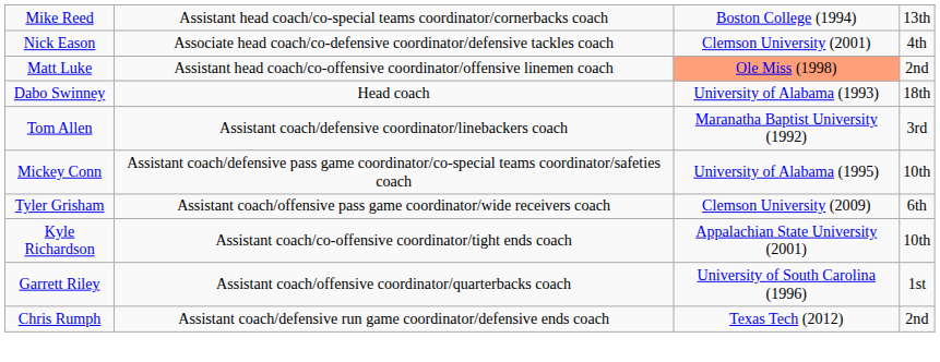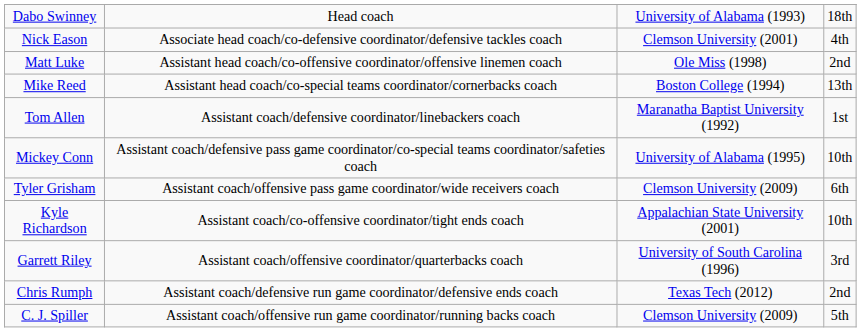 <table class="wikitable" border="1" style="font-size:90%; text-align: center;">
 <tr>
 </tr>
 <tr>
-<td><a href='#'>Mike Reed</a></td>
-<td>Assistant head coach/co-special teams coordinator/cornerbacks coach</td>
-<td><a href='#'>Boston College</a> (1994)</td>
-<td>13th</td>
+<td><a href='#'>Dabo Swinney</a></td>
+<td>Head coach</td>
+<td><a href='#'>University of Alabama</a> (1993)</td>
+<td>18th</td>
 </tr>
 <tr>
 <td><a href='#'>Nick Eason</a></td>
 <td align=center>Associate head coach/co-defensive coordinator/defensive tackles coach</td>
 <td><a href='#'>Clemson University</a> (2001)</td>
 <td>4th</td>
 </tr>
 <tr>
 <td><a href='#'>Matt Luke</a></td>
 <td>Assistant head coach/co-offensive coordinator/offensive linemen coach</td>
-<td style="background: lightsalmon;"><a href='#'>Ole Miss</a> (1998)</td>
+<td><a href='#'>Ole Miss</a> (1998)</td>
 <td>2nd</td>
 </tr>
 <tr>
-<td><a href='#'>Dabo Swinney</a></td>
-<td>Head coach</td>
-<td><a href='#'>University of Alabama</a> (1993)</td>
-<td>18th</td>
+<td><a href='#'>Mike Reed</a></td>
+<td>Assistant head coach/co-special teams coordinator/cornerbacks coach</td>
+<td><a href='#'>Boston College</a> (1994)</td>
+<td>13th</td>
 </tr>
 <tr>
 <td><a href='#'>Tom Allen</a></td>
 <td>Assistant coach/defensive coordinator/linebackers coach</td>
 <td><a href='#'>Maranatha Baptist University</a> (1992)</td>
-<td>3rd</td>
+<td>1st</td>
 </tr>
 <tr>
 <td><a href='#'>Mickey Conn</a></td>
 <td>Assistant coach/defensive pass game coordinator/co-special teams coordinator/safeties coach</td>
 <td><a href='#'>University of Alabama</a> (1995)</td>
 <td>10th</td>
 </tr>
 <tr>
 <td><a href='#'>Tyler Grisham</a></td>
 <td>Assistant coach/offensive pass game coordinator/wide receivers coach</td>
 <td><a href='#'>Clemson University</a> (2009)</td>
 <td>6th</td>
 </tr>
 <tr>
 <td><a href='#'>Kyle Richardson</a></td>
 <td>Assistant coach/co-offensive coordinator/tight ends coach</td>
 <td><a href='#'>Appalachian State University</a> (2001)</td>
 <td>10th</td>
 </tr>
 <tr>
 <td><a href='#'>Garrett Riley</a></td>
 <td align=center>Assistant coach/offensive coordinator/quarterbacks coach</td>
 <td><a href='#'>University of South Carolina</a> (1996)</td>
-<td>1st</td>
+<td>3rd</td>
 </tr>
 <tr>
 <td><a href='#'>Chris Rumph</a></td>
 <td>Assistant coach/defensive run game coordinator/defensive ends coach</td>
 <td><a href='#'>Texas Tech</a> (2012)</td>
 <td>2nd</td>
 </tr>
+<tr>
+<td><a href='#'>C. J. Spiller</a></td>
+<td>Assistant coach/offensive run game coordinator/running backs coach</td>
+<td><a href='#'>Clemson University</a> (2009)</td>
+<td>5th</td>
+</tr>
 </table>
